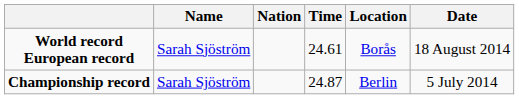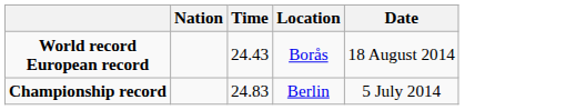 <table class=wikitable style=text-align:center>
 <tr>
 <th></th>
-<th>Name</th>
 <th>Nation</th>
 <th>Time</th>
 <th>Location</th>
 <th>Date</th>
 </tr>
 <tr>
 <td><strong>World record<br>European record</strong></td>
-<td align=left><a href='#'>Sarah Sjöström</a></td>
 <td align=left></td>
-<td align=left>24.61</td>
+<td align=left>24.43</td>
 <td><a href='#'>Borås</a></td>
 <td>18 August 2014</td>
 </tr>
 <tr>
 <td><strong>Championship record</strong></td>
-<td align=left><a href='#'>Sarah Sjöström</a></td>
 <td align=left></td>
-<td align=left>24.87</td>
+<td align=left>24.83</td>
 <td><a href='#'>Berlin</a></td>
 <td>5 July 2014</td>
 </tr>
 </table>
